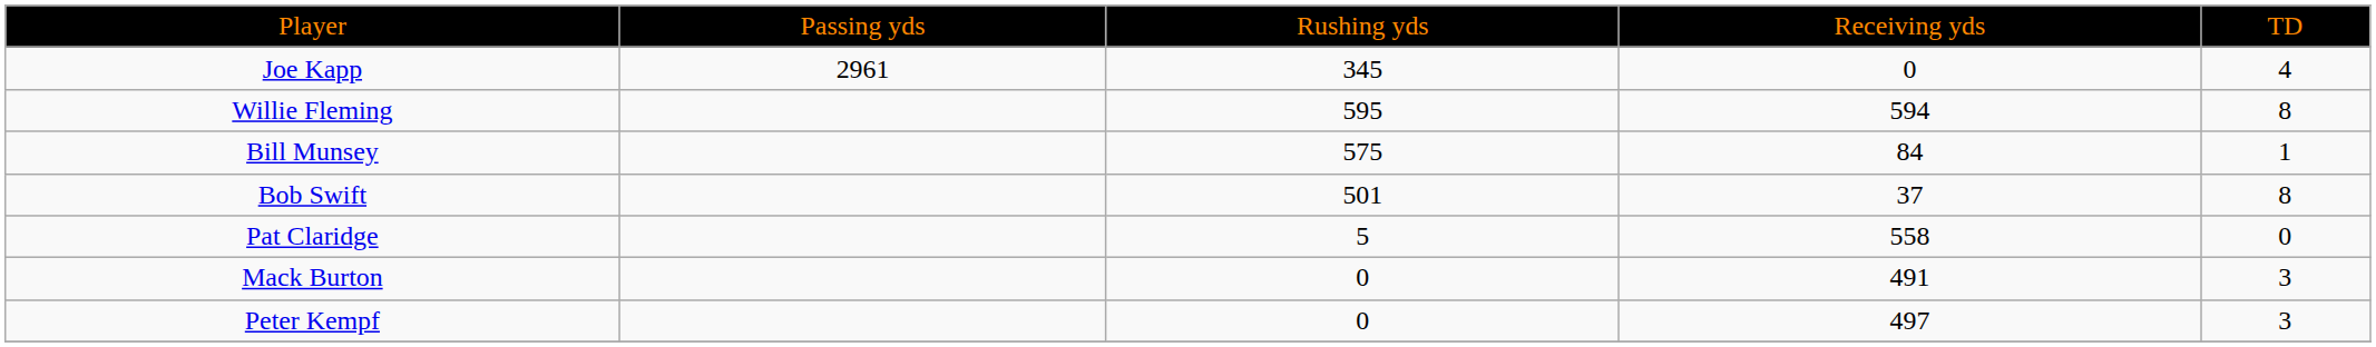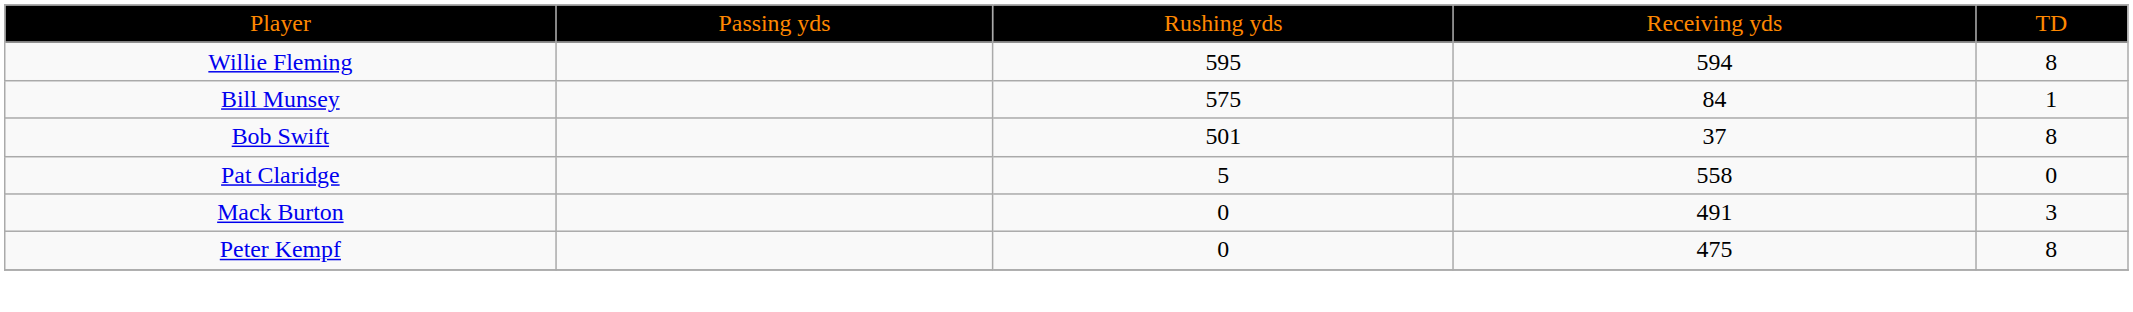 <table class="wikitable" width="90%">
 <tr align="center"  ! style="background:black;color:#FF8800;">
 <td>Player</td>
 <td>Passing yds</td>
 <td>Rushing yds</td>
 <td>Receiving yds</td>
 <td>TD</td>
-</tr>
-<tr align="center" bgcolor="">
-<td><a href='#'>Joe Kapp</a></td>
-<td>2961</td>
-<td>345</td>
-<td>0</td>
-<td>4</td>
 </tr>
 <tr align="center" bgcolor="">
 <td><a href='#'>Willie Fleming</a></td>
 <td></td>
 <td>595</td>
 <td>594</td>
 <td>8</td>
 </tr>
 <tr align="center" bgcolor="">
 <td><a href='#'>Bill Munsey</a></td>
 <td></td>
 <td>575</td>
 <td>84</td>
 <td>1</td>
 </tr>
 <tr align="center" bgcolor="">
 <td><a href='#'>Bob Swift</a></td>
 <td></td>
 <td>501</td>
 <td>37</td>
 <td>8</td>
 </tr>
 <tr align="center" bgcolor="">
 <td><a href='#'>Pat Claridge</a></td>
 <td></td>
 <td>5</td>
 <td>558</td>
 <td>0</td>
 </tr>
 <tr align="center" bgcolor="">
 <td><a href='#'>Mack Burton</a></td>
 <td></td>
 <td>0</td>
 <td>491</td>
 <td>3</td>
 </tr>
 <tr align="center" bgcolor="">
 <td><a href='#'>Peter Kempf</a></td>
 <td></td>
 <td>0</td>
-<td>497</td>
-<td>3</td>
+<td>475</td>
+<td>8</td>
 </tr>
 <tr align="center" bgcolor="">
 </tr>
 </table>
